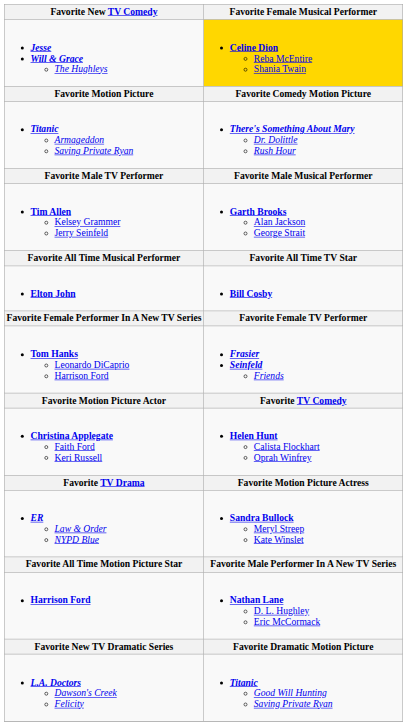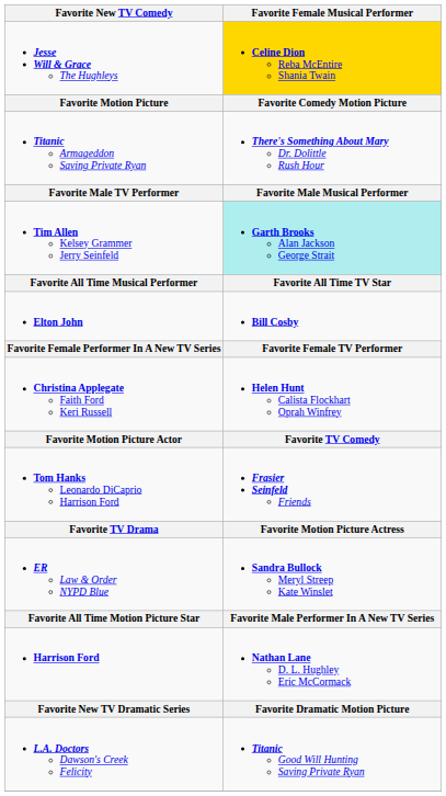 <table class="wikitable">
 <tr>
 <th width="50%">Favorite New <a href='#'>TV Comedy</a></th>
 <th width="50%">Favorite Female Musical Performer</th>
 </tr>
 <tr>
 <td valign="top"><br><ul><li><strong><em><a href='#'>Jesse</a></em></strong></li><li><strong><em><a href='#'>Will & Grace</a></em></strong><ul><li><em><a href='#'>The Hughleys</a></em></li></ul></li></ul></td>
 <td valign="top" style="background: gold;"><br><ul><li><strong><a href='#'>Celine Dion</a></strong><ul><li><a href='#'>Reba McEntire</a></li><li><a href='#'>Shania Twain</a></li></ul></li></ul></td>
 </tr>
 <tr>
 <th>Favorite Motion Picture</th>
 <th>Favorite Comedy Motion Picture</th>
 </tr>
 <tr>
 <td valign="top"><br><ul><li><strong><em><a href='#'>Titanic</a></em></strong><ul><li><a href='#'><em>Armageddon</em></a></li><li><em><a href='#'>Saving Private Ryan</a></em></li></ul></li></ul></td>
 <td valign="top"><br><ul><li><strong><em><a href='#'>There's Something About Mary</a></em></strong><ul><li><a href='#'><em>Dr. Dolittle</em></a></li><li><a href='#'><em>Rush Hour</em></a></li></ul></li></ul></td>
 </tr>
 <tr>
 <th>Favorite Male TV Performer</th>
 <th>Favorite Male Musical Performer</th>
 </tr>
 <tr>
 <td valign="top"><br><ul><li><strong><a href='#'>Tim Allen</a></strong><ul><li><a href='#'>Kelsey Grammer</a></li><li><a href='#'>Jerry Seinfeld</a></li></ul></li></ul></td>
-<td valign="top"><br><ul><li><strong><a href='#'>Garth Brooks</a></strong><ul><li><a href='#'>Alan Jackson</a></li><li><a href='#'>George Strait</a></li></ul></li></ul></td>
+<td valign="top" style="background: paleturquoise;"><br><ul><li><strong><a href='#'>Garth Brooks</a></strong><ul><li><a href='#'>Alan Jackson</a></li><li><a href='#'>George Strait</a></li></ul></li></ul></td>
 </tr>
 <tr>
 <th>Favorite All Time Musical Performer</th>
 <th>Favorite All Time TV Star</th>
 </tr>
 <tr>
 <td valign="top"><br><ul><li><strong><a href='#'>Elton John</a></strong></li></ul></td>
 <td valign="top"><br><ul><li><strong><a href='#'>Bill Cosby</a></strong></li></ul></td>
 </tr>
 <tr>
 <th>Favorite Female Performer In A New TV Series</th>
 <th>Favorite Female TV Performer</th>
 </tr>
 <tr>
-<td valign="top"><br><ul><li><strong><a href='#'>Tom Hanks</a></strong><ul><li><a href='#'>Leonardo DiCaprio</a></li><li><a href='#'>Harrison Ford</a></li></ul></li></ul></td>
-<td valign="top"><br><ul><li><strong><em><a href='#'>Frasier</a></em></strong></li><li><strong><em><a href='#'>Seinfeld</a></em></strong><ul><li><em><a href='#'>Friends</a></em></li></ul></li></ul></td>
+<td valign="top"><br><ul><li><strong><a href='#'>Christina Applegate</a></strong><ul><li><a href='#'>Faith Ford</a></li><li><a href='#'>Keri Russell</a></li></ul></li></ul></td>
+<td valign="top"><br><ul><li><strong><a href='#'>Helen Hunt</a></strong><ul><li><a href='#'>Calista Flockhart</a></li><li><a href='#'>Oprah Winfrey</a></li></ul></li></ul></td>
 </tr>
 <tr>
 <th>Favorite Motion Picture Actor</th>
 <th>Favorite <a href='#'>TV Comedy</a></th>
 </tr>
 <tr>
-<td valign="top"><br><ul><li><strong><a href='#'>Christina Applegate</a></strong><ul><li><a href='#'>Faith Ford</a></li><li><a href='#'>Keri Russell</a></li></ul></li></ul></td>
-<td valign="top"><br><ul><li><strong><a href='#'>Helen Hunt</a></strong><ul><li><a href='#'>Calista Flockhart</a></li><li><a href='#'>Oprah Winfrey</a></li></ul></li></ul></td>
+<td valign="top"><br><ul><li><strong><a href='#'>Tom Hanks</a></strong><ul><li><a href='#'>Leonardo DiCaprio</a></li><li><a href='#'>Harrison Ford</a></li></ul></li></ul></td>
+<td valign="top"><br><ul><li><strong><em><a href='#'>Frasier</a></em></strong></li><li><strong><em><a href='#'>Seinfeld</a></em></strong><ul><li><em><a href='#'>Friends</a></em></li></ul></li></ul></td>
 </tr>
 <tr>
 <th>Favorite <a href='#'>TV Drama</a></th>
 <th>Favorite Motion Picture Actress</th>
 </tr>
 <tr>
 <td valign="top"><br><ul><li><a href='#'><strong><em>ER</em></strong></a><ul><li><em><a href='#'>Law & Order</a></em></li><li><em><a href='#'>NYPD Blue</a></em></li></ul></li></ul></td>
 <td valign="top"><br><ul><li><strong><a href='#'>Sandra Bullock</a></strong><ul><li><a href='#'>Meryl Streep</a></li><li><a href='#'>Kate Winslet</a></li></ul></li></ul></td>
 </tr>
 <tr>
 <th>Favorite All Time Motion Picture Star</th>
 <th>Favorite Male Performer In A New TV Series</th>
 </tr>
 <tr>
 <td valign="top"><br><ul><li><strong><a href='#'>Harrison Ford</a></strong></li></ul></td>
 <td valign="top"><br><ul><li><strong><a href='#'>Nathan Lane</a></strong><ul><li><a href='#'>D. L. Hughley</a></li><li><a href='#'>Eric McCormack</a></li></ul></li></ul></td>
 </tr>
 <tr>
 <th>Favorite New TV Dramatic Series</th>
 <th>Favorite Dramatic Motion Picture</th>
 </tr>
 <tr>
 <td valign="top"><br><ul><li><strong><em><a href='#'>L.A. Doctors</a></em></strong><ul><li><em><a href='#'>Dawson's Creek</a></em></li><li><a href='#'><em>Felicity</em></a></li></ul></li></ul></td>
 <td valign="top"><br><ul><li><strong><em><a href='#'>Titanic</a></em></strong><ul><li><em><a href='#'>Good Will Hunting</a></em></li><li><em><a href='#'>Saving Private Ryan</a></em></li></ul></li></ul></td>
 </tr>
 <tr>
 </tr>
 </table>
